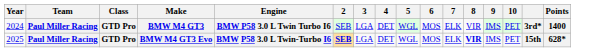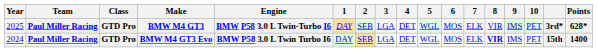 <table class="wikitable" style="text-align:center; font-size:90%">
 <tr>
 <th>Year</th>
 <th>Team</th>
 <th>Class</th>
 <th>Make</th>
 <th>Engine</th>
+<th>1</th>
 <th>2</th>
 <th>3</th>
 <th>4</th>
 <th>5</th>
 <th>6</th>
 <th>7</th>
 <th>8</th>
 <th>9</th>
 <th>10</th>
 <th></th>
 <th>Points</th>
 </tr>
 <tr>
-<td><a href='#'>2024</a></td>
+<td><a href='#'>2025</a></td>
 <th><a href='#'>Paul Miller Racing</a></th>
 <th>GTD Pro</th>
 <th><a href='#'>BMW M4 GT3</a></th>
-<th><a href='#'>BMW P58</a> 3.0 L Twin Turbo I6</th>
+<th><a href='#'>BMW</a> <a href='#'>P58</a> 3.0 L Twin-Turbo <a href='#'>I6</a></th>
+<td style="background:#ffdf9f;"><em><a href='#'>DAY</a><br></em></td>
 <td style="background:#dfffdf;"><a href='#'>SEB</a><br></td>
 <td><a href='#'>LGA</a></td>
 <td><a href='#'>DET</a></td>
 <td style="background:#dfffdf;"><a href='#'>WGL</a><br></td>
 <td><a href='#'>MOS</a></td>
 <td><a href='#'>ELK</a></td>
 <td><a href='#'>VIR</a></td>
 <td style="background:#dfffdf;"><a href='#'>IMS</a><br></td>
 <td style="background:#dfffdf;"><a href='#'>PET</a><br></td>
 <th>3rd*</th>
-<th>1400</th>
+<th>628*</th>
 </tr>
 <tr>
-<td><a href='#'>2025</a></td>
+<td><a href='#'>2024</a></td>
 <th><a href='#'>Paul Miller Racing</a></th>
 <th>GTD Pro</th>
 <th><a href='#'>BMW M4 GT3 Evo</a></th>
-<th><a href='#'>BMW</a> <a href='#'>P58</a> 3.0 L Twin-Turbo <a href='#'>I6</a></th>
-<td style="background:#FFDF9F;"><strong><a href='#'>SEB</a><br></strong></td>
+<th><a href='#'>BMW P58</a> 3.0 L Twin Turbo I6</th>
+<td style="background:#DFFFDF;"><a href='#'>DAY</a><br></td>
+<td style="background:#FFDF9F;"><a href='#'>SEB</a><br></td>
 <td style="background:#;"><a href='#'>LGA</a><br></td>
 <td style="background:#;"><a href='#'>DET</a><br></td>
 <td style="background:#;"><a href='#'>WGL</a><br></td>
 <td style="background:#;"><a href='#'>MOS</a><br></td>
 <td style="background:#;"><a href='#'>ELK</a><br></td>
 <td style="background:#;"><strong><a href='#'>VIR</a><br></strong></td>
 <td style="background:#;"><a href='#'>IMS</a><br></td>
 <td style="background:#;"><a href='#'>PET</a><br></td>
 <th>15th</th>
-<th>628*</th>
+<th>1400</th>
 </tr>
 </table>
